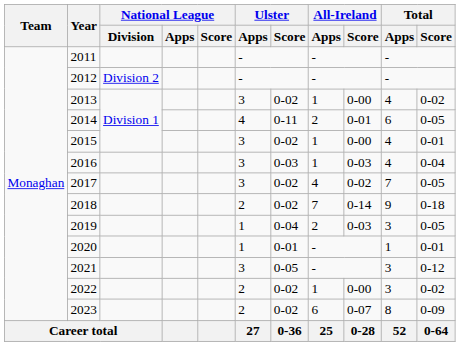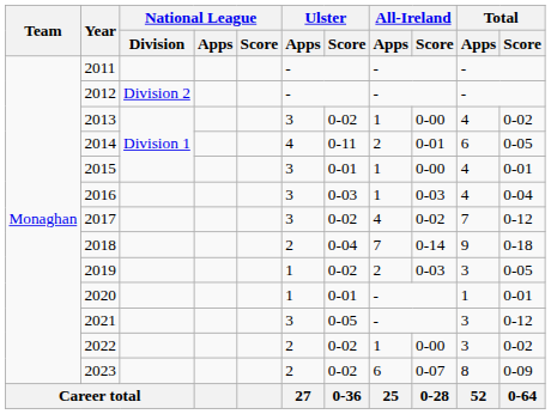 <table class="wikitable">
 <tr>
 <th rowspan="2">Team</th>
 <th rowspan="2">Year</th>
 <th colspan="3"><a href='#'>National League</a></th>
 <th colspan="2"><a href='#'>Ulster</a></th>
 <th colspan="2"><a href='#'>All-Ireland</a></th>
 <th colspan="2">Total</th>
 </tr>
 <tr>
 <th>Division</th>
 <th>Apps</th>
 <th>Score</th>
 <th>Apps</th>
 <th>Score</th>
 <th>Apps</th>
 <th>Score</th>
 <th>Apps</th>
 <th>Score</th>
 </tr>
 <tr>
 <td rowspan="13"><a href='#'>Monaghan</a></td>
 <td>2011</td>
 <td></td>
 <td></td>
 <td></td>
 <td colspan="2">-</td>
 <td colspan="2">-</td>
 <td colspan="2">-</td>
 </tr>
 <tr>
 <td>2012</td>
 <td><a href='#'>Division 2</a></td>
 <td></td>
 <td></td>
 <td colspan="2">-</td>
 <td colspan="2">-</td>
 <td colspan="2">-</td>
 </tr>
 <tr>
 <td>2013</td>
 <td rowspan="3"><a href='#'>Division 1</a></td>
 <td></td>
 <td></td>
 <td>3</td>
 <td>0-02</td>
 <td>1</td>
 <td>0-00</td>
 <td>4</td>
 <td>0-02</td>
 </tr>
 <tr>
 <td>2014</td>
 <td></td>
 <td></td>
 <td>4</td>
 <td>0-11</td>
 <td>2</td>
 <td>0-01</td>
 <td>6</td>
 <td>0-05</td>
 </tr>
 <tr>
 <td>2015</td>
 <td></td>
 <td></td>
 <td>3</td>
-<td>0-02</td>
+<td>0-01</td>
 <td>1</td>
 <td>0-00</td>
 <td>4</td>
 <td>0-01</td>
 </tr>
 <tr>
 <td>2016</td>
 <td></td>
 <td></td>
 <td></td>
 <td>3</td>
 <td>0-03</td>
 <td>1</td>
 <td>0-03</td>
 <td>4</td>
 <td>0-04</td>
 </tr>
 <tr>
 <td>2017</td>
 <td></td>
 <td></td>
 <td></td>
 <td>3</td>
 <td>0-02</td>
 <td>4</td>
 <td>0-02</td>
 <td>7</td>
-<td>0-05</td>
+<td>0-12</td>
 </tr>
 <tr>
 <td>2018</td>
 <td></td>
 <td></td>
 <td></td>
 <td>2</td>
-<td>0-02</td>
+<td>0-04</td>
 <td>7</td>
 <td>0-14</td>
 <td>9</td>
 <td>0-18</td>
 </tr>
 <tr>
 <td>2019</td>
 <td></td>
 <td></td>
 <td></td>
 <td>1</td>
-<td>0-04</td>
+<td>0-02</td>
 <td>2</td>
 <td>0-03</td>
 <td>3</td>
 <td>0-05</td>
 </tr>
 <tr>
 <td>2020</td>
 <td></td>
 <td></td>
 <td></td>
 <td>1</td>
 <td>0-01</td>
 <td colspan="2">-</td>
 <td>1</td>
 <td>0-01</td>
 </tr>
 <tr>
 <td>2021</td>
 <td></td>
 <td></td>
 <td></td>
 <td>3</td>
 <td>0-05</td>
 <td colspan="2">-</td>
 <td>3</td>
 <td>0-12</td>
 </tr>
 <tr>
 <td>2022</td>
 <td></td>
 <td></td>
 <td></td>
 <td>2</td>
 <td>0-02</td>
 <td>1</td>
 <td>0-00</td>
 <td>3</td>
 <td>0-02</td>
 </tr>
 <tr>
 <td>2023</td>
 <td></td>
 <td></td>
 <td></td>
 <td>2</td>
 <td>0-02</td>
 <td>6</td>
 <td>0-07</td>
 <td>8</td>
 <td>0-09</td>
 </tr>
 <tr>
 <th colspan="3">Career total</th>
 <th></th>
 <th></th>
 <th>27</th>
 <th>0-36</th>
 <th>25</th>
 <th>0-28</th>
 <th>52</th>
 <th>0-64</th>
 </tr>
 </table>
